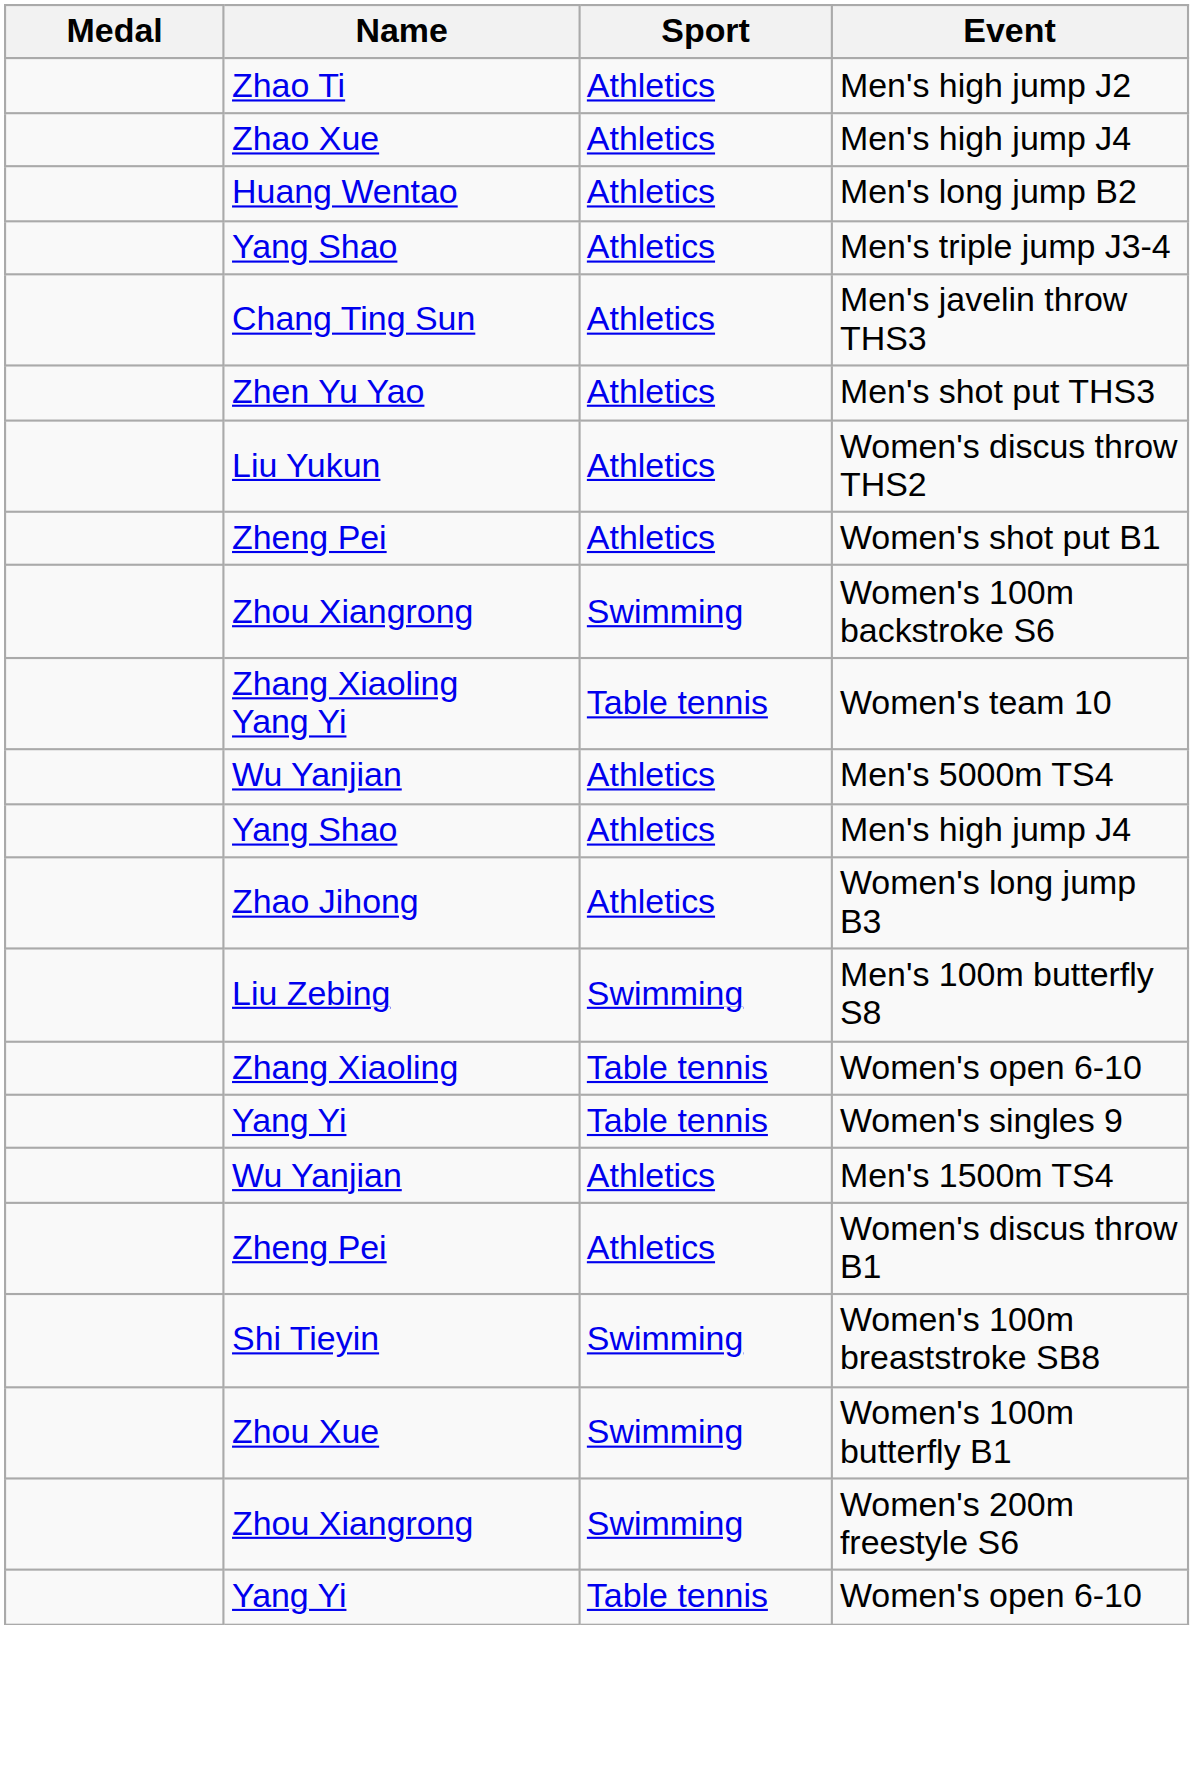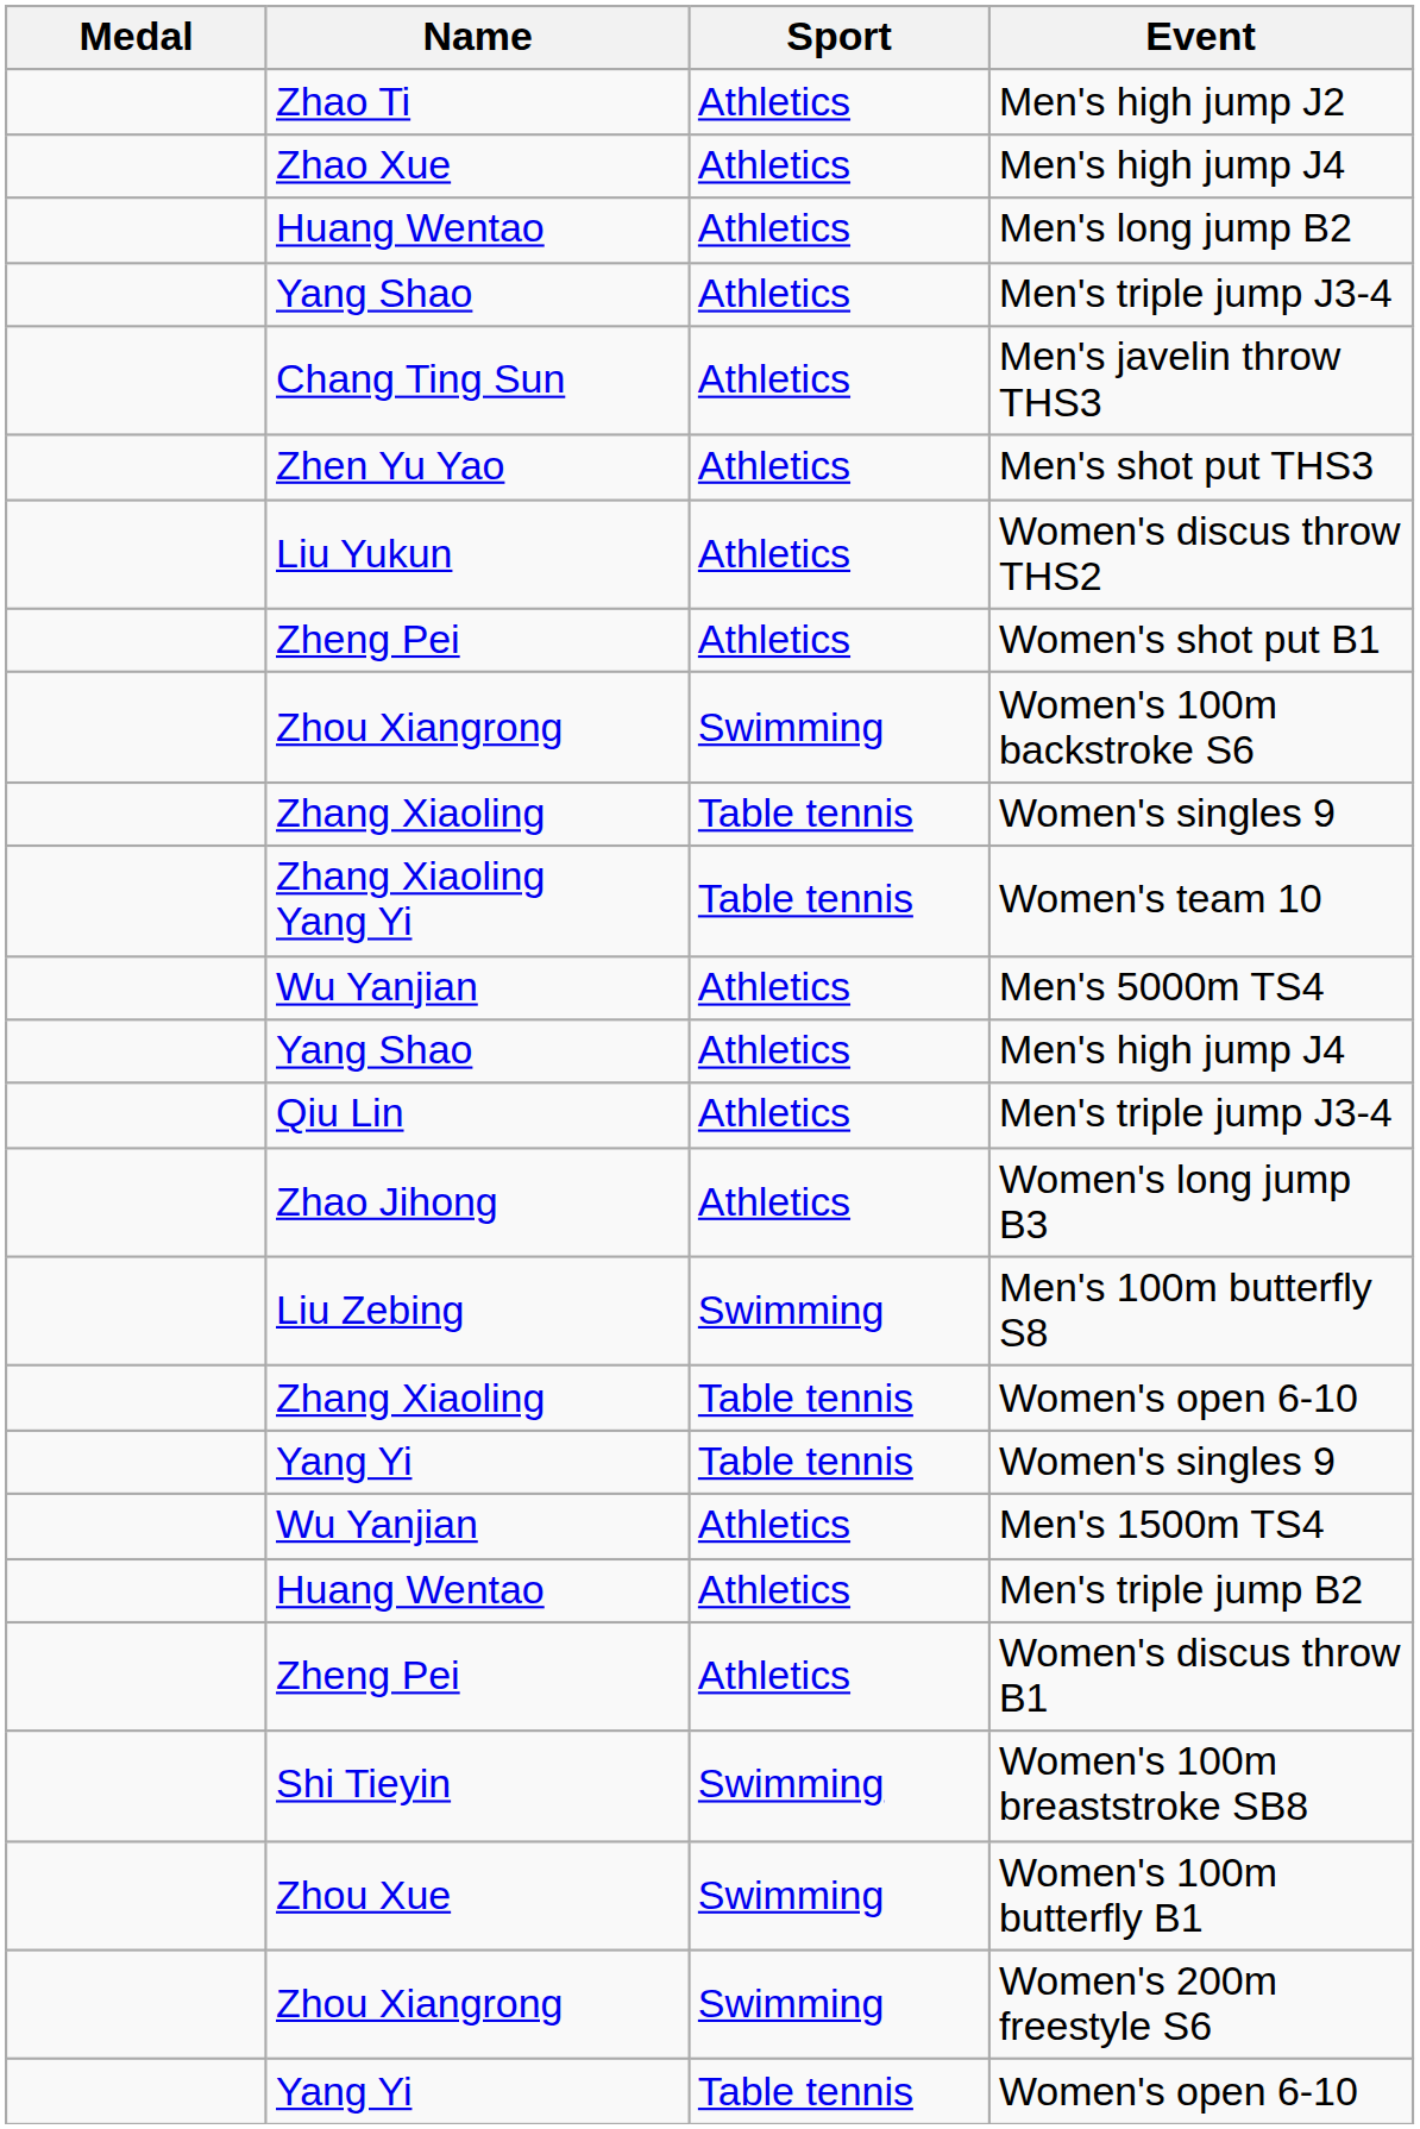 <table class="wikitable">
 <tr>
 <th style="width:6em">Medal</th>
 <th style="width:10em">Name</th>
 <th style="width:7em">Sport</th>
 <th style="width:10em">Event</th>
 </tr>
 <tr>
 <td></td>
 <td><a href='#'>Zhao Ti</a></td>
 <td><a href='#'>Athletics</a></td>
 <td>Men's high jump J2</td>
 </tr>
 <tr>
 <td></td>
 <td><a href='#'>Zhao Xue</a></td>
 <td><a href='#'>Athletics</a></td>
 <td>Men's high jump J4</td>
 </tr>
 <tr>
 <td></td>
 <td><a href='#'>Huang Wentao</a></td>
 <td><a href='#'>Athletics</a></td>
 <td>Men's long jump B2</td>
 </tr>
 <tr>
 <td></td>
 <td><a href='#'>Yang Shao</a></td>
 <td><a href='#'>Athletics</a></td>
 <td>Men's triple jump J3-4</td>
 </tr>
 <tr>
 <td></td>
 <td><a href='#'>Chang Ting Sun</a></td>
 <td><a href='#'>Athletics</a></td>
 <td>Men's javelin throw THS3</td>
 </tr>
 <tr>
 <td></td>
 <td><a href='#'>Zhen Yu Yao</a></td>
 <td><a href='#'>Athletics</a></td>
 <td>Men's shot put THS3</td>
 </tr>
 <tr>
 <td></td>
 <td><a href='#'>Liu Yukun</a></td>
 <td><a href='#'>Athletics</a></td>
 <td>Women's discus throw THS2</td>
 </tr>
 <tr>
 <td></td>
 <td><a href='#'>Zheng Pei</a></td>
 <td><a href='#'>Athletics</a></td>
 <td>Women's shot put B1</td>
 </tr>
 <tr>
 <td></td>
 <td><a href='#'>Zhou Xiangrong</a></td>
 <td><a href='#'>Swimming</a></td>
 <td>Women's 100m backstroke S6</td>
 </tr>
 <tr>
 <td></td>
+<td><a href='#'>Zhang Xiaoling</a></td>
+<td><a href='#'>Table tennis</a></td>
+<td>Women's singles 9</td>
+</tr>
+<tr>
+<td></td>
 <td><a href='#'>Zhang Xiaoling</a><br> <a href='#'>Yang Yi</a></td>
 <td><a href='#'>Table tennis</a></td>
 <td>Women's team 10</td>
 </tr>
 <tr>
 <td></td>
 <td><a href='#'>Wu Yanjian</a></td>
 <td><a href='#'>Athletics</a></td>
 <td>Men's 5000m TS4</td>
 </tr>
 <tr>
 <td></td>
 <td><a href='#'>Yang Shao</a></td>
 <td><a href='#'>Athletics</a></td>
 <td>Men's high jump J4</td>
+</tr>
+<tr>
+<td></td>
+<td><a href='#'>Qiu Lin</a></td>
+<td><a href='#'>Athletics</a></td>
+<td>Men's triple jump J3-4</td>
 </tr>
 <tr>
 <td></td>
 <td><a href='#'>Zhao Jihong</a></td>
 <td><a href='#'>Athletics</a></td>
 <td>Women's long jump B3</td>
 </tr>
 <tr>
 <td></td>
 <td><a href='#'>Liu Zebing</a></td>
 <td><a href='#'>Swimming</a></td>
 <td>Men's 100m butterfly S8</td>
 </tr>
 <tr>
 <td></td>
 <td><a href='#'>Zhang Xiaoling</a></td>
 <td><a href='#'>Table tennis</a></td>
 <td>Women's open 6-10</td>
 </tr>
 <tr>
 <td></td>
 <td><a href='#'>Yang Yi</a></td>
 <td><a href='#'>Table tennis</a></td>
 <td>Women's singles 9</td>
 </tr>
 <tr>
 <td></td>
 <td><a href='#'>Wu Yanjian</a></td>
 <td><a href='#'>Athletics</a></td>
 <td>Men's 1500m TS4</td>
 </tr>
 <tr>
 <td></td>
+<td><a href='#'>Huang Wentao</a></td>
+<td><a href='#'>Athletics</a></td>
+<td>Men's triple jump B2</td>
+</tr>
+<tr>
+<td></td>
 <td><a href='#'>Zheng Pei</a></td>
 <td><a href='#'>Athletics</a></td>
 <td>Women's discus throw B1</td>
 </tr>
 <tr>
 <td></td>
 <td><a href='#'>Shi Tieyin</a></td>
 <td><a href='#'>Swimming</a></td>
 <td>Women's 100m breaststroke SB8</td>
 </tr>
 <tr>
 <td></td>
 <td><a href='#'>Zhou Xue</a></td>
 <td><a href='#'>Swimming</a></td>
 <td>Women's 100m butterfly B1</td>
 </tr>
 <tr>
 <td></td>
 <td><a href='#'>Zhou Xiangrong</a></td>
 <td><a href='#'>Swimming</a></td>
 <td>Women's 200m freestyle S6</td>
 </tr>
 <tr>
 <td></td>
 <td><a href='#'>Yang Yi</a></td>
 <td><a href='#'>Table tennis</a></td>
 <td>Women's open 6-10</td>
 </tr>
 </table>
